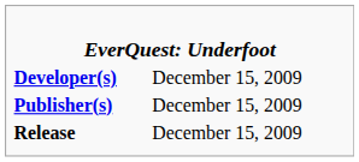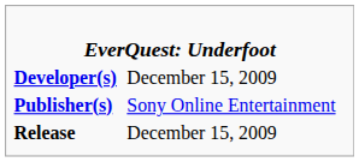 <table class="infobox" style="float:right; width:264px; font-size:90%;">
 <tr>
 <td colspan=2 style="font-size:110%; text-align:center;"><br><strong><em>EverQuest: Underfoot</em></strong><br></td>
 </tr>
 <tr>
 <td><strong><a href='#'>Developer(s)</a></strong></td>
 <td>December 15, 2009</td>
 </tr>
 <tr>
 <td><strong><a href='#'>Publisher(s)</a></strong></td>
-<td>December 15, 2009</td>
+<td><a href='#'>Sony Online Entertainment</a></td>
 </tr>
 <tr>
 <td><strong>Release</strong></td>
 <td>December 15, 2009</td>
 </tr>
 <tr>
 </tr>
 </table>
